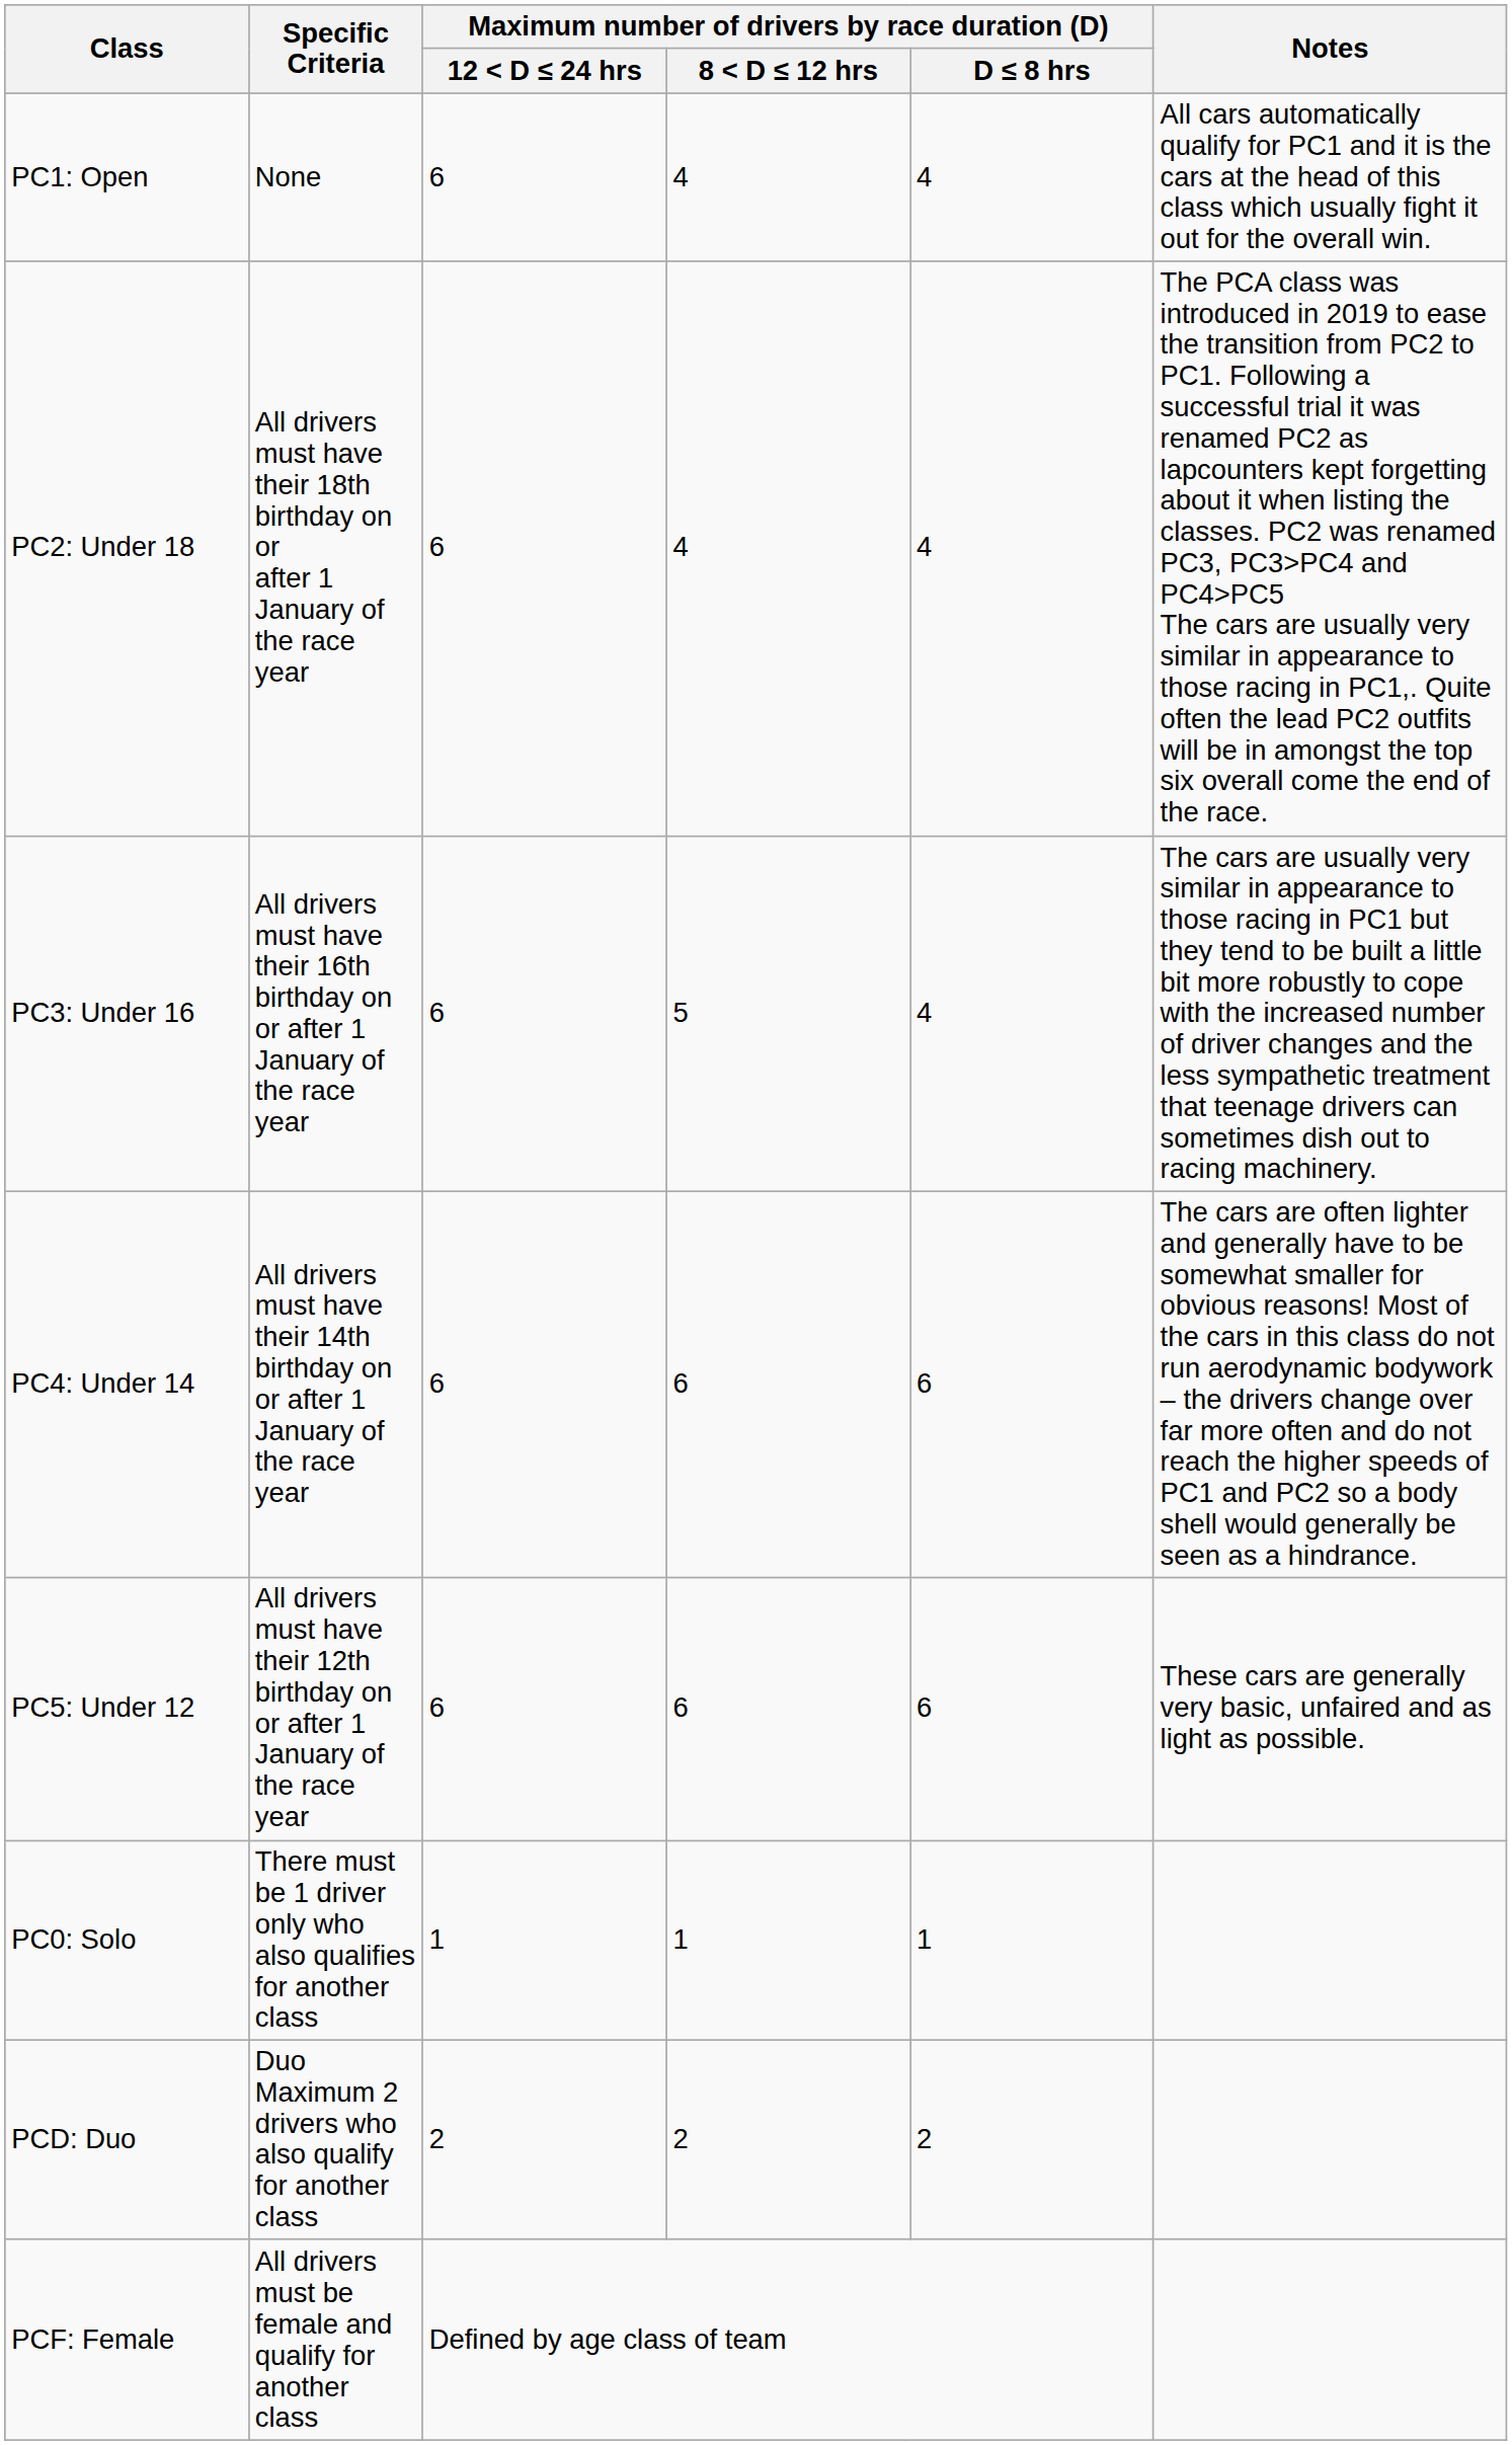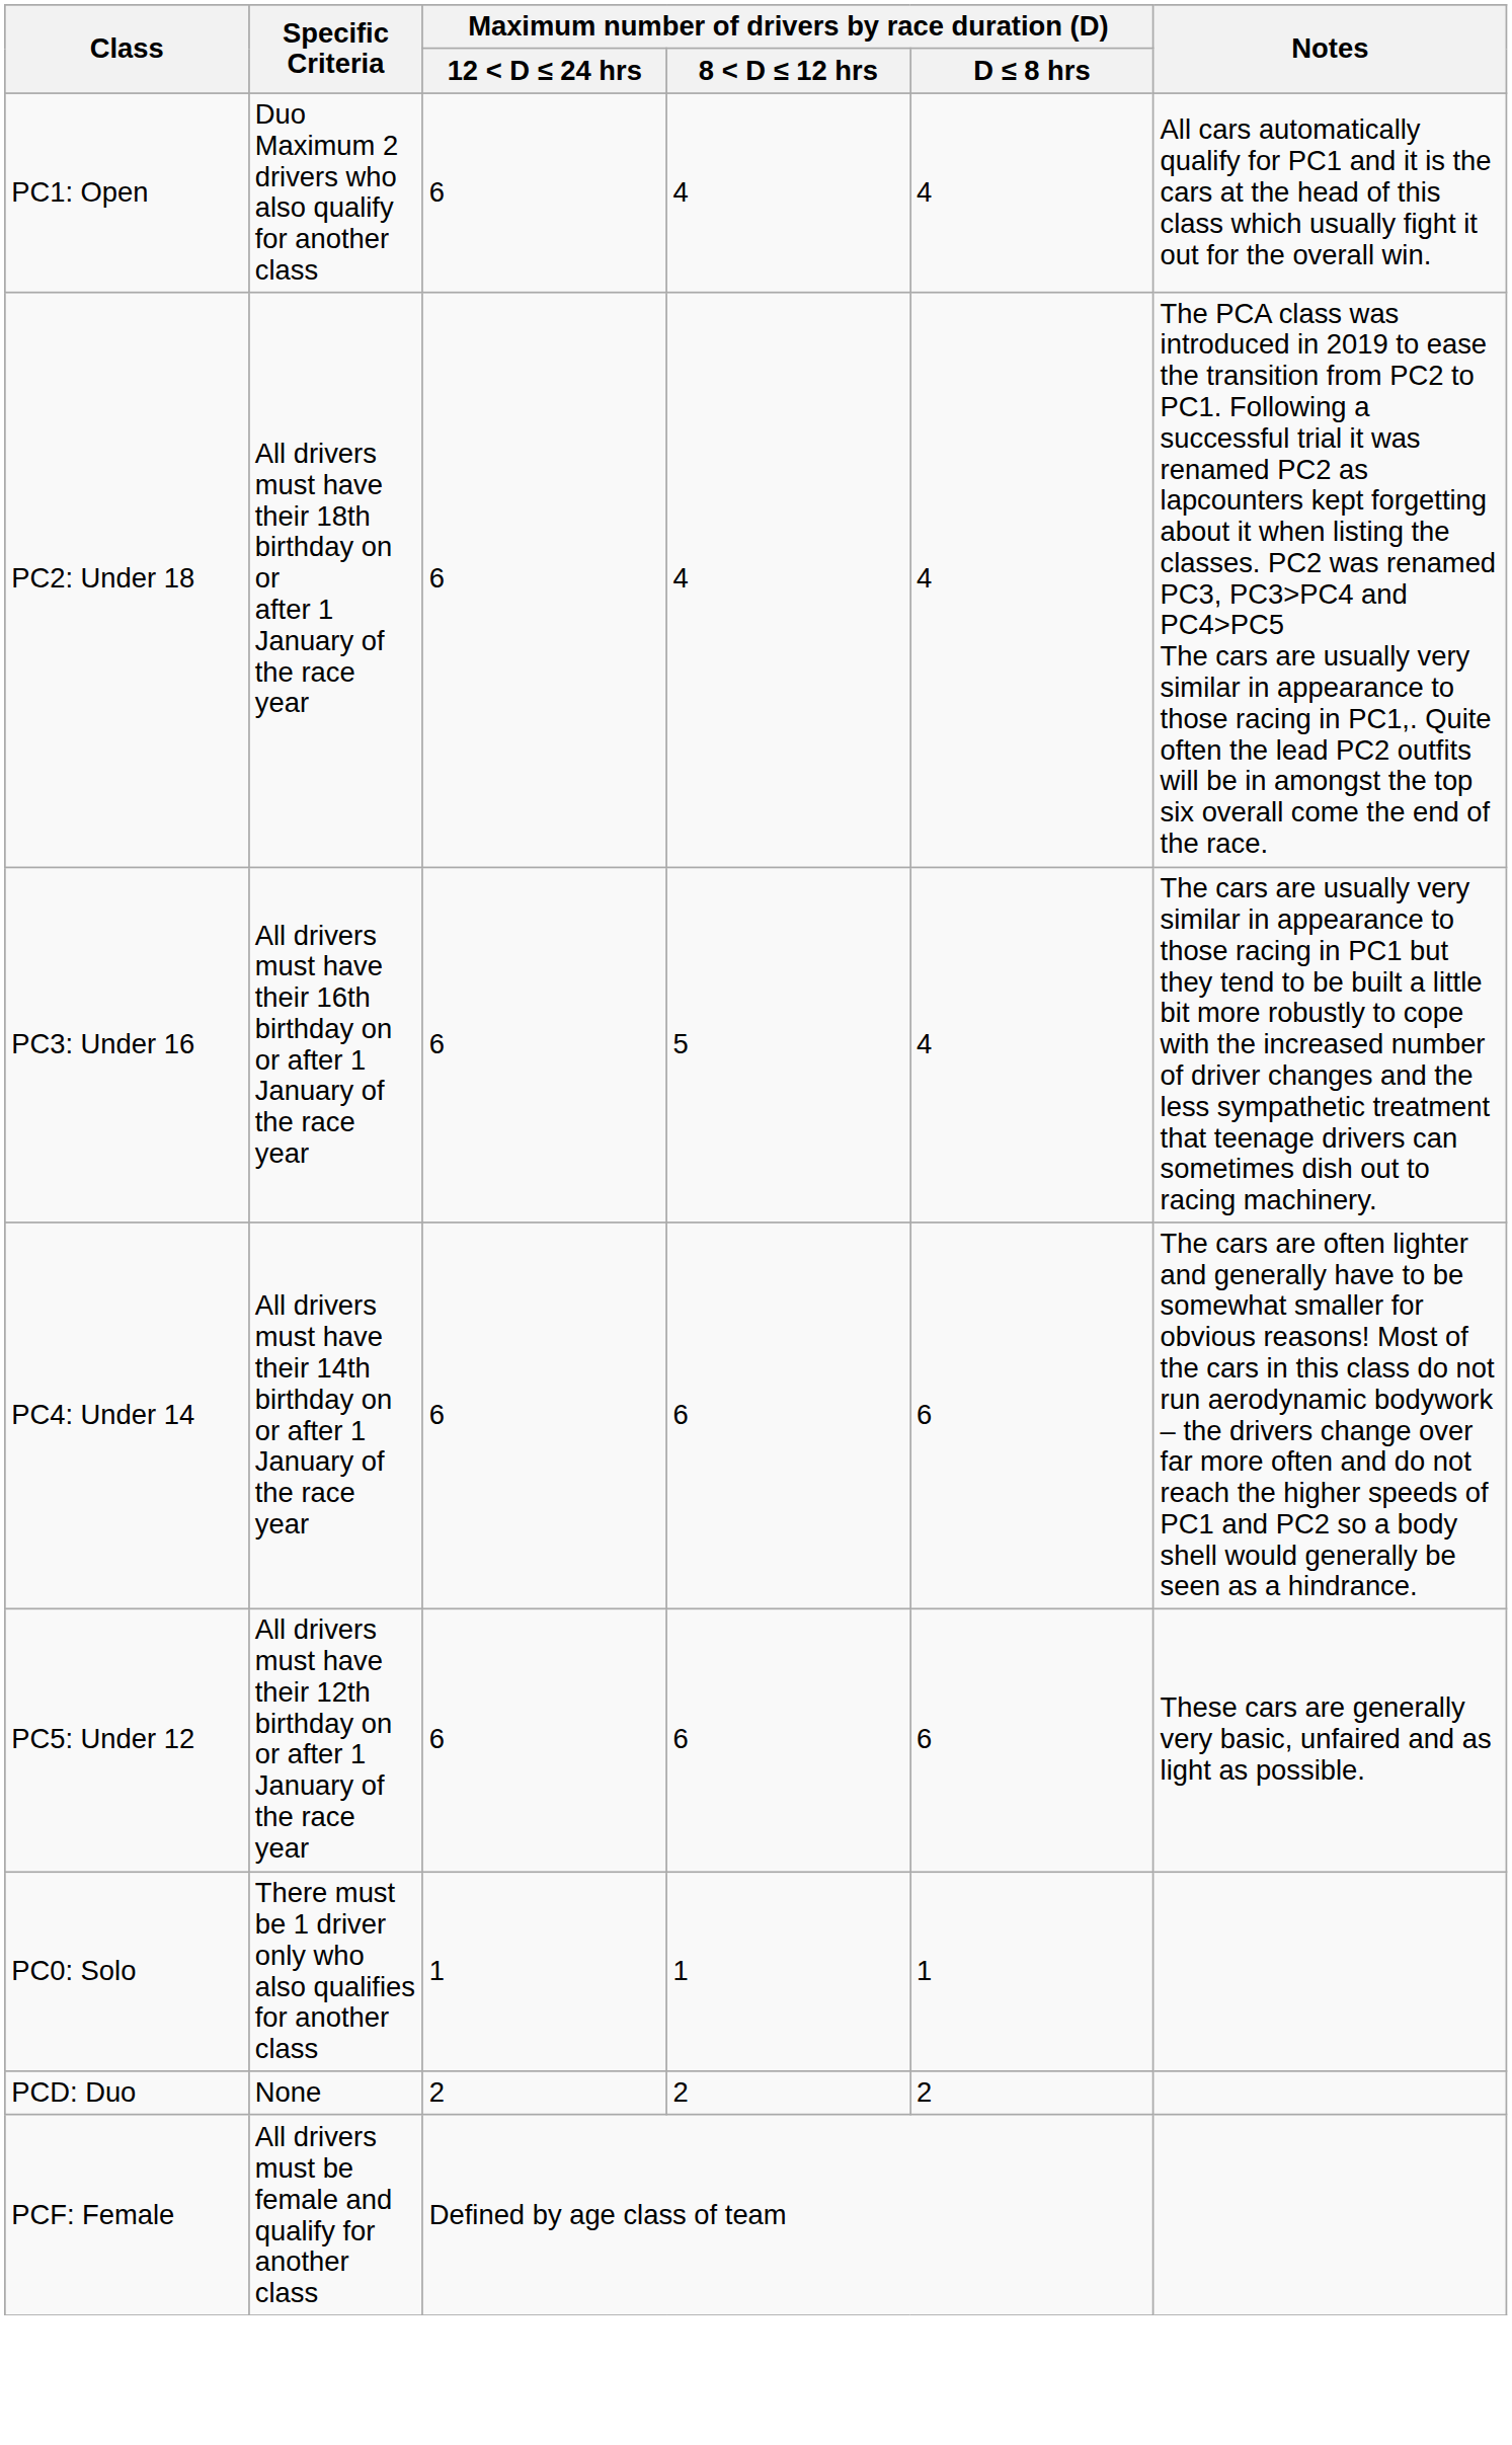 <table class="wikitable">
 <tr>
 <th rowspan="2" style="width: 100pt;">Class</th>
 <th rowspan="2">Specific Criteria</th>
 <th colspan="3">Maximum number of drivers by race duration (D)</th>
 <th rowspan="2">Notes</th>
 </tr>
 <tr>
 <th style="width: 100pt;">12 < D ≤ 24 hrs</th>
 <th style="width: 100pt;">8 < D ≤ 12 hrs</th>
 <th style="width: 100pt;">D ≤ 8 hrs</th>
 </tr>
 <tr>
 <td>PC1: Open</td>
-<td>None</td>
+<td>Duo Maximum 2 drivers who also qualify for another class</td>
 <td>6</td>
 <td>4</td>
 <td>4</td>
 <td>All cars automatically qualify for PC1 and it is the cars at the head of this class which usually fight it out for the overall win.</td>
 </tr>
 <tr>
 <td>PC2: Under 18</td>
 <td>All drivers must have their 18th birthday on or<br>after 1 January of the race year</td>
 <td>6</td>
 <td>4</td>
 <td>4</td>
 <td>The PCA class was introduced in 2019 to ease the transition from PC2 to PC1. Following a successful trial it was renamed PC2 as lapcounters kept forgetting about it when listing the classes. PC2 was renamed PC3, PC3>PC4 and PC4>PC5<br>The cars are usually very similar in appearance to those racing in PC1,. Quite often the lead PC2 outfits will be in amongst the top six overall come the end of the race.</td>
 </tr>
 <tr>
 <td>PC3: Under 16</td>
 <td>All drivers must have their 16th birthday on or after 1 January of the race year</td>
 <td>6</td>
 <td>5</td>
 <td>4</td>
 <td>The cars are usually very similar in appearance to those racing in PC1 but they tend to be built a little bit more robustly to cope with the increased number of driver changes and the less sympathetic treatment that teenage drivers can sometimes dish out to racing machinery.</td>
 </tr>
 <tr>
 <td>PC4: Under 14</td>
 <td>All drivers must have their 14th birthday on or after 1 January of the race year</td>
 <td>6</td>
 <td>6</td>
 <td>6</td>
 <td>The cars are often lighter and generally have to be somewhat smaller for obvious reasons! Most of the cars in this class do not run aerodynamic bodywork – the drivers change over far more often and do not reach the higher speeds of PC1 and PC2 so a body shell would generally be seen as a hindrance.</td>
 </tr>
 <tr>
 <td>PC5: Under 12</td>
 <td>All drivers must have their 12th birthday on or after 1 January of the race year</td>
 <td>6</td>
 <td>6</td>
 <td>6</td>
 <td>These cars are generally very basic, unfaired and as light as possible.</td>
 </tr>
 <tr>
 <td>PC0: Solo</td>
 <td>There must be 1 driver only who also qualifies for another class</td>
 <td>1</td>
 <td>1</td>
 <td>1</td>
 <td></td>
 </tr>
 <tr>
 <td>PCD: Duo</td>
-<td>Duo Maximum 2 drivers who also qualify for another class</td>
+<td>None</td>
 <td>2</td>
 <td>2</td>
 <td>2</td>
 <td></td>
 </tr>
 <tr>
 <td>PCF: Female</td>
 <td>All drivers must be female and qualify for another class</td>
 <td colspan="3">Defined by age class of team</td>
 <td></td>
 </tr>
 </table>
